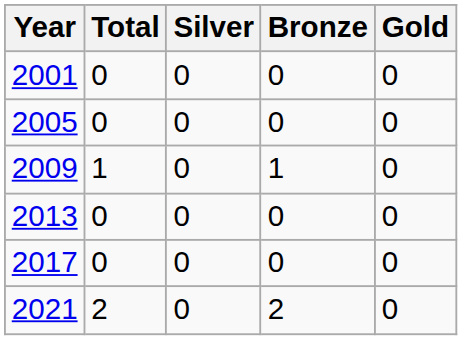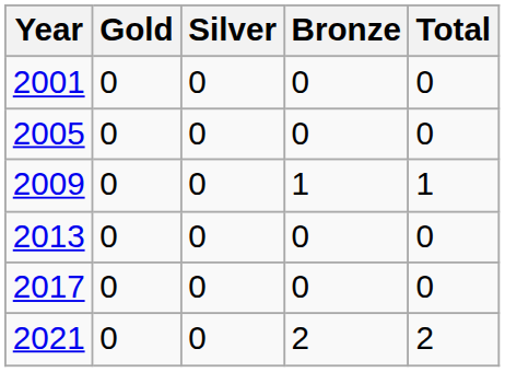 <table class="wikitable">
 <tr>
 <th>Year</th>
-<th>Total</th>
+<th>Gold</th>
 <th>Silver</th>
 <th>Bronze</th>
-<th>Gold</th>
+<th>Total</th>
 </tr>
 <tr>
 <td><a href='#'>2001</a></td>
 <td>0</td>
 <td>0</td>
 <td>0</td>
 <td>0</td>
 </tr>
 <tr>
 <td><a href='#'>2005</a></td>
 <td>0</td>
 <td>0</td>
 <td>0</td>
 <td>0</td>
 </tr>
 <tr>
 <td><a href='#'>2009</a></td>
-<td>1</td>
+<td>0</td>
 <td>0</td>
 <td>1</td>
-<td>0</td>
+<td>1</td>
 </tr>
 <tr>
 <td><a href='#'>2013</a></td>
 <td>0</td>
 <td>0</td>
 <td>0</td>
 <td>0</td>
 </tr>
 <tr>
 <td><a href='#'>2017</a></td>
 <td>0</td>
 <td>0</td>
 <td>0</td>
 <td>0</td>
 </tr>
 <tr>
 <td><a href='#'>2021</a></td>
-<td>2</td>
+<td>0</td>
 <td>0</td>
 <td>2</td>
-<td>0</td>
+<td>2</td>
 </tr>
 </table>
